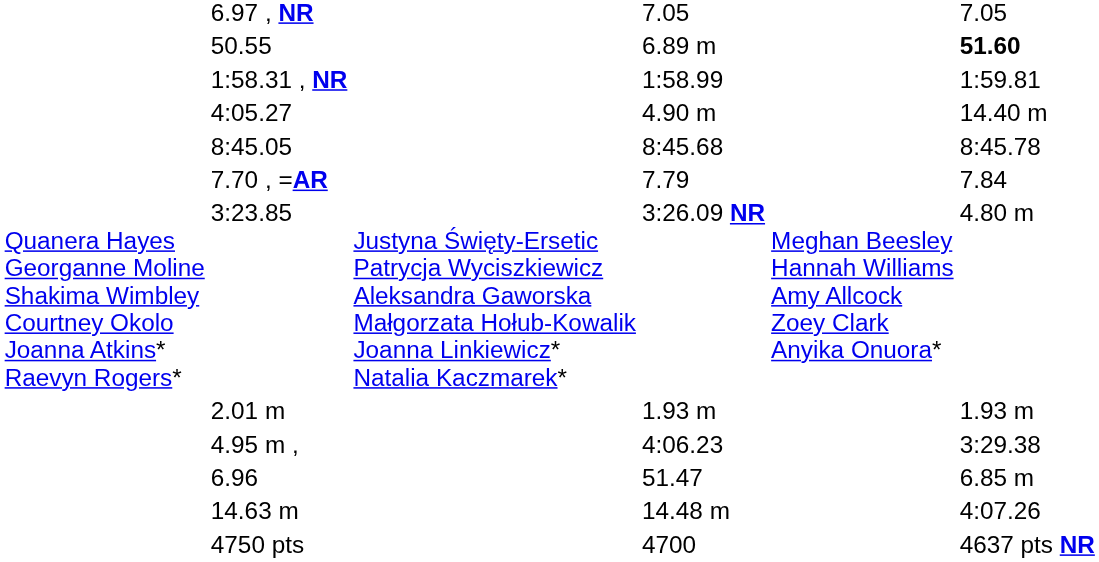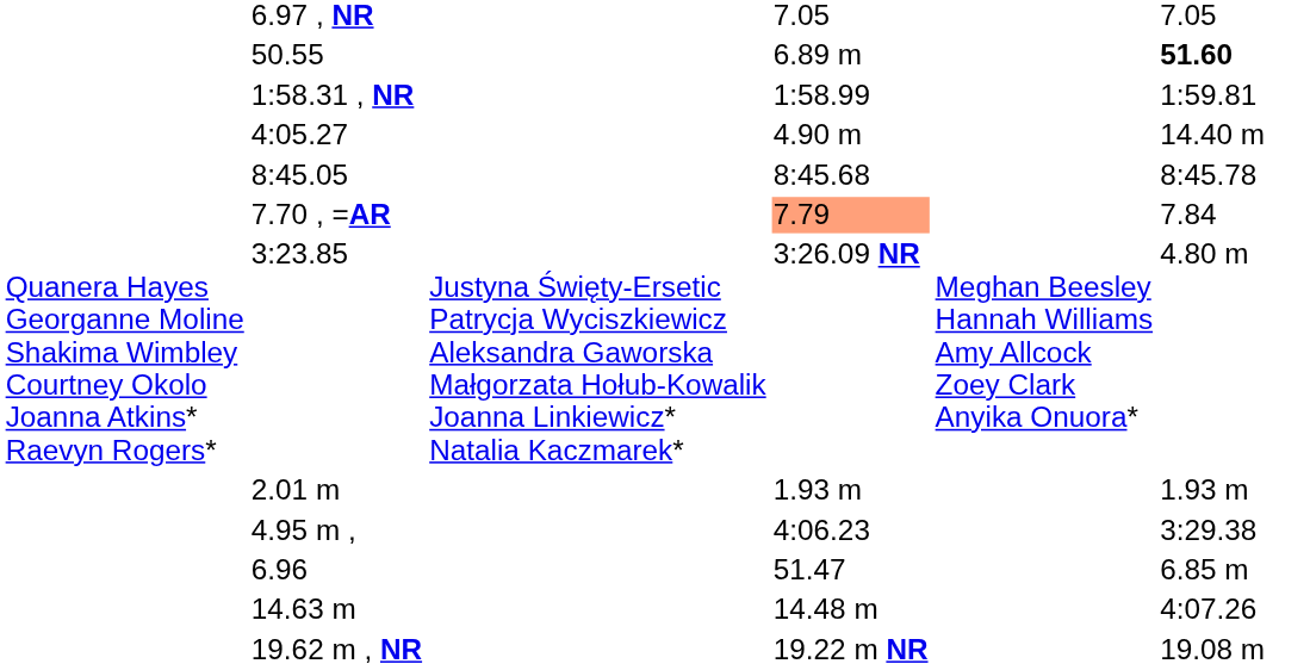 <table>
 <tr>
 <td></td>
 <td></td>
 <td>6.97 , <strong><a href='#'>NR</a></strong></td>
 <td></td>
 <td>7.05 </td>
 <td></td>
 <td>7.05</td>
 </tr>
 <tr>
 <td></td>
 <td></td>
 <td>50.55 </td>
 <td></td>
 <td>6.89 m </td>
 <td></td>
 <td><strong>51.60 </strong></td>
 </tr>
 <tr>
 <td></td>
 <td></td>
 <td>1:58.31 , <strong><a href='#'>NR</a></strong></td>
 <td></td>
 <td>1:58.99 </td>
 <td></td>
 <td>1:59.81 </td>
 </tr>
 <tr>
 <td></td>
 <td></td>
 <td>4:05.27</td>
 <td></td>
 <td>4.90 m </td>
 <td></td>
 <td>14.40 m </td>
 </tr>
 <tr>
 <td></td>
 <td></td>
 <td>8:45.05</td>
 <td></td>
 <td>8:45.68 </td>
 <td></td>
 <td>8:45.78 </td>
 </tr>
 <tr>
 <td></td>
 <td></td>
 <td>7.70 <strong></strong>, =<strong><a href='#'>AR</a></strong></td>
 <td></td>
-<td>7.79</td>
+<td style="background: lightsalmon;">7.79</td>
 <td></td>
 <td>7.84</td>
 </tr>
 <tr valign=top>
 <td></td>
 <td><br><a href='#'>Quanera Hayes</a><br><a href='#'>Georganne Moline</a><br><a href='#'>Shakima Wimbley</a><br><a href='#'>Courtney Okolo</a><br><a href='#'>Joanna Atkins</a>*<br><a href='#'>Raevyn Rogers</a>*</td>
 <td>3:23.85 <strong></strong></td>
 <td><br><a href='#'>Justyna Święty-Ersetic</a><br><a href='#'>Patrycja Wyciszkiewicz</a><br><a href='#'>Aleksandra Gaworska</a><br><a href='#'>Małgorzata Hołub-Kowalik</a><br><a href='#'>Joanna Linkiewicz</a>*<br><a href='#'>Natalia Kaczmarek</a>*</td>
 <td>3:26.09 <strong><a href='#'>NR</a></strong></td>
 <td><br><a href='#'>Meghan Beesley</a><br><a href='#'>Hannah Williams</a><br><a href='#'>Amy Allcock</a><br><a href='#'>Zoey Clark</a><br><a href='#'>Anyika Onuora</a>*</td>
 <td>4.80 m</td>
 </tr>
 <tr>
 <td></td>
 <td></td>
 <td>2.01 m</td>
 <td></td>
 <td>1.93 m</td>
 <td></td>
 <td>1.93 m </td>
 </tr>
 <tr>
 <td></td>
 <td></td>
 <td>4.95 m <strong></strong>, </td>
 <td></td>
 <td>4:06.23</td>
 <td></td>
 <td>3:29.38 </td>
 </tr>
 <tr>
 <td></td>
 <td></td>
 <td>6.96 </td>
 <td></td>
 <td>51.47</td>
 <td></td>
 <td>6.85 m </td>
 </tr>
 <tr>
 <td></td>
 <td></td>
 <td>14.63 m </td>
 <td></td>
 <td>14.48 m </td>
 <td></td>
 <td>4:07.26</td>
 </tr>
 <tr>
 <td></td>
 <td></td>
-<td>4750 pts </td>
+<td>19.62 m , <strong><a href='#'>NR</a></strong></td>
 <td></td>
-<td>4700 </td>
+<td>19.22 m <strong><a href='#'>NR</a></strong></td>
 <td></td>
-<td>4637 pts <strong><a href='#'>NR</a></strong></td>
+<td>19.08 m </td>
 </tr>
 </table>
